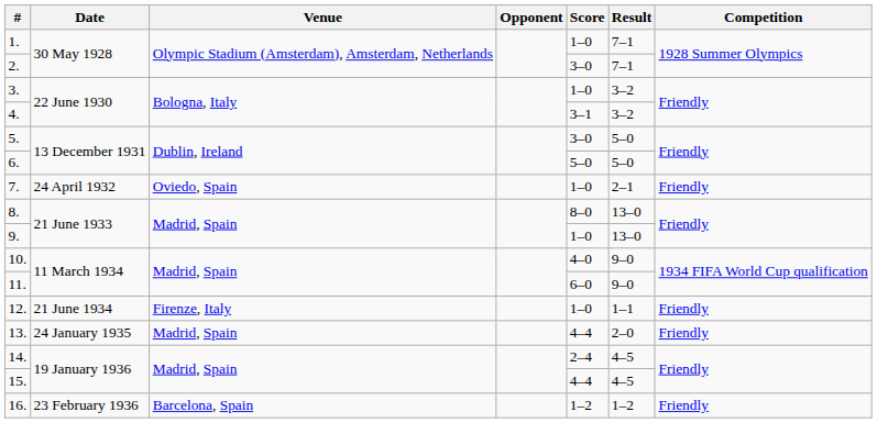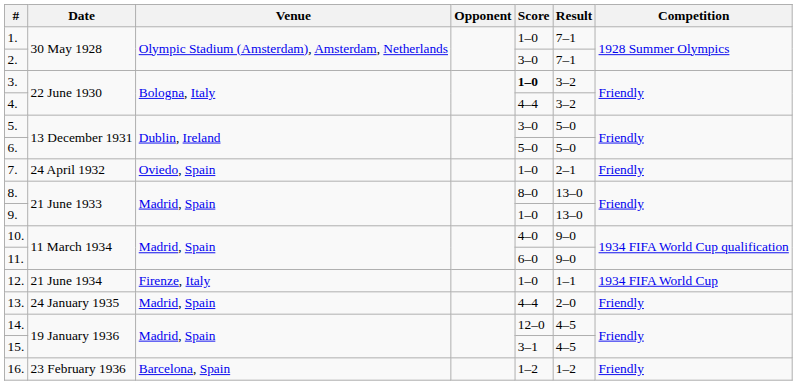 <table class="wikitable" style="font-size:90%">
 <tr>
 <th>#</th>
 <th>Date</th>
 <th>Venue</th>
 <th>Opponent</th>
 <th>Score</th>
 <th>Result</th>
 <th>Competition</th>
 </tr>
 <tr>
 <td>1.</td>
 <td rowspan="2">30 May 1928</td>
 <td rowspan="2"><a href='#'>Olympic Stadium (Amsterdam)</a>, <a href='#'>Amsterdam</a>, <a href='#'>Netherlands</a></td>
 <td rowspan="2"></td>
 <td>1–0</td>
 <td>7–1</td>
 <td rowspan="2"><a href='#'>1928 Summer Olympics</a></td>
 </tr>
 <tr>
 <td>2.</td>
 <td>3–0</td>
 <td>7–1</td>
 </tr>
 <tr>
 <td>3.</td>
 <td rowspan="2">22 June 1930</td>
 <td rowspan="2"><a href='#'>Bologna</a>, <a href='#'>Italy</a></td>
 <td rowspan="2"></td>
-<td>1–0</td>
+<td><strong>1–0</strong></td>
 <td>3–2</td>
 <td rowspan="2"><a href='#'>Friendly</a></td>
 </tr>
 <tr>
 <td>4.</td>
-<td>3–1</td>
+<td>4–4</td>
 <td>3–2</td>
 </tr>
 <tr>
 <td>5.</td>
 <td rowspan="2">13 December 1931</td>
 <td rowspan="2"><a href='#'>Dublin</a>, <a href='#'>Ireland</a></td>
 <td rowspan="2"></td>
 <td>3–0</td>
 <td>5–0</td>
 <td rowspan="2"><a href='#'>Friendly</a></td>
 </tr>
 <tr>
 <td>6.</td>
 <td>5–0</td>
 <td>5–0</td>
 </tr>
 <tr>
 <td>7.</td>
 <td>24 April 1932</td>
 <td><a href='#'>Oviedo</a>, <a href='#'>Spain</a></td>
 <td></td>
 <td>1–0</td>
 <td>2–1</td>
 <td><a href='#'>Friendly</a></td>
 </tr>
 <tr>
 <td>8.</td>
 <td rowspan="2">21 June 1933</td>
 <td rowspan="2"><a href='#'>Madrid</a>, <a href='#'>Spain</a></td>
 <td rowspan="2"></td>
 <td>8–0</td>
 <td>13–0</td>
 <td rowspan="2"><a href='#'>Friendly</a></td>
 </tr>
 <tr>
 <td>9.</td>
 <td>1–0</td>
 <td>13–0</td>
 </tr>
 <tr>
 <td>10.</td>
 <td rowspan="2">11 March 1934</td>
 <td rowspan="2"><a href='#'>Madrid</a>, <a href='#'>Spain</a></td>
 <td rowspan="2"></td>
 <td>4–0</td>
 <td>9–0</td>
 <td rowspan="2"><a href='#'>1934 FIFA World Cup qualification</a></td>
 </tr>
 <tr>
 <td>11.</td>
 <td>6–0</td>
 <td>9–0</td>
 </tr>
 <tr>
 <td>12.</td>
 <td>21 June 1934</td>
 <td><a href='#'>Firenze</a>, <a href='#'>Italy</a></td>
 <td></td>
 <td>1–0</td>
 <td>1–1</td>
-<td><a href='#'>Friendly</a></td>
+<td><a href='#'>1934 FIFA World Cup</a></td>
 </tr>
 <tr>
 <td>13.</td>
 <td>24 January 1935</td>
 <td><a href='#'>Madrid</a>, <a href='#'>Spain</a></td>
 <td></td>
 <td>4–4</td>
 <td>2–0</td>
 <td><a href='#'>Friendly</a></td>
 </tr>
 <tr>
 <td>14.</td>
 <td rowspan="2">19 January 1936</td>
 <td rowspan="2"><a href='#'>Madrid</a>, <a href='#'>Spain</a></td>
 <td rowspan="2"></td>
-<td>2–4</td>
+<td>12–0</td>
 <td>4–5</td>
 <td rowspan="2"><a href='#'>Friendly</a></td>
 </tr>
 <tr>
 <td>15.</td>
-<td>4–4</td>
+<td>3–1</td>
 <td>4–5</td>
 </tr>
 <tr>
 <td>16.</td>
 <td>23 February 1936</td>
 <td><a href='#'>Barcelona</a>, <a href='#'>Spain</a></td>
 <td></td>
 <td>1–2</td>
 <td>1–2</td>
 <td><a href='#'>Friendly</a></td>
 </tr>
 </table>
